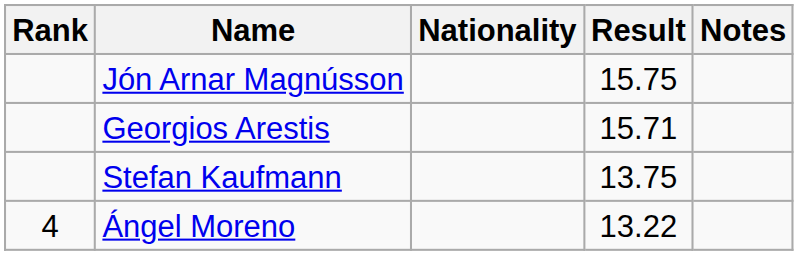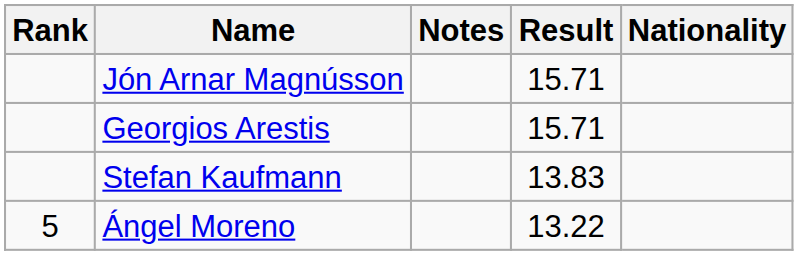 <table class="wikitable sortable" style="text-align:center; font-size:95%">
 <tr>
 <th>Rank</th>
 <th>Name</th>
+<th>Notes</th>
+<th>Result</th>
 <th>Nationality</th>
-<th>Result</th>
-<th>Notes</th>
 </tr>
 <tr>
 <td></td>
 <td align=left><a href='#'>Jón Arnar Magnússon</a></td>
+<td></td>
+<td>15.71</td>
 <td align=left></td>
-<td>15.75</td>
-<td></td>
 </tr>
 <tr>
 <td></td>
 <td align=left><a href='#'>Georgios Arestis</a></td>
+<td></td>
+<td>15.71</td>
 <td align=left></td>
-<td>15.71</td>
-<td></td>
 </tr>
 <tr>
 <td></td>
 <td align=left><a href='#'>Stefan Kaufmann</a></td>
+<td></td>
+<td>13.83</td>
 <td align=left></td>
-<td>13.75</td>
-<td></td>
 </tr>
 <tr>
-<td>4</td>
+<td>5</td>
 <td align=left><a href='#'>Ángel Moreno</a></td>
+<td></td>
+<td>13.22</td>
 <td align=left></td>
-<td>13.22</td>
-<td></td>
 </tr>
 </table>
